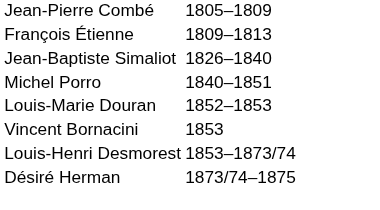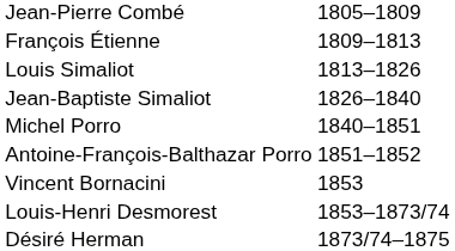 <table>
 <tr>
 <td>Jean-Pierre Combé</td>
 <td>1805–1809</td>
 </tr>
 <tr>
 <td>François Étienne</td>
 <td>1809–1813</td>
 </tr>
 <tr>
+<td>Louis Simaliot</td>
+<td>1813–1826</td>
+</tr>
+<tr>
 <td>Jean-Baptiste Simaliot</td>
 <td>1826–1840</td>
 </tr>
 <tr>
 <td>Michel Porro</td>
 <td>1840–1851</td>
 </tr>
 <tr>
-<td>Louis-Marie Douran</td>
-<td>1852–1853</td>
+<td>Antoine-François-Balthazar Porro</td>
+<td>1851–1852</td>
 </tr>
 <tr>
 <td>Vincent Bornacini</td>
 <td>1853</td>
 </tr>
 <tr>
 <td>Louis-Henri Desmorest</td>
 <td>1853–1873/74</td>
 </tr>
 <tr>
 <td>Désiré Herman</td>
 <td>1873/74–1875</td>
 </tr>
 </table>
